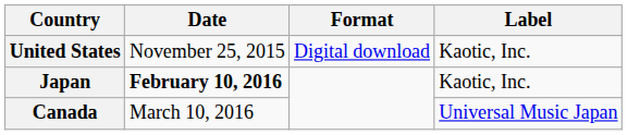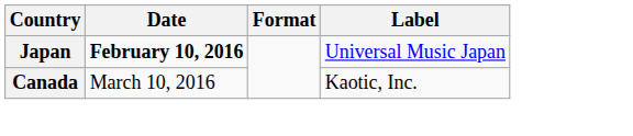 <table class="wikitable plainrowheaders">
 <tr>
 <th>Country</th>
 <th>Date</th>
 <th>Format</th>
 <th>Label</th>
 </tr>
 <tr>
-<th scope="row">United States</th>
-<td>November 25, 2015</td>
-<td><a href='#'>Digital download</a></td>
-<td>Kaotic, Inc.</td>
-</tr>
-<tr>
 <th scope="row">Japan</th>
 <td><strong>February 10, 2016</strong></td>
 <td rowspan="2"></td>
-<td>Kaotic, Inc.</td>
+<td><a href='#'>Universal Music Japan</a></td>
 </tr>
 <tr>
 <th scope="row">Canada</th>
 <td>March 10, 2016</td>
-<td><a href='#'>Universal Music Japan</a></td>
+<td>Kaotic, Inc.</td>
 </tr>
 </table>
